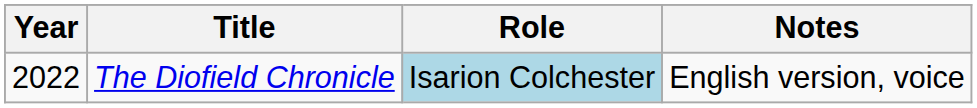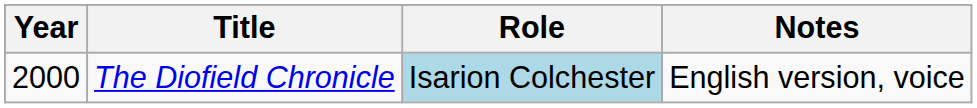 <table class="wikitable">
 <tr>
 <th>Year</th>
 <th>Title</th>
 <th>Role</th>
 <th>Notes</th>
 </tr>
 <tr>
-<td>2022</td>
+<td>2000</td>
 <td><em><a href='#'>The Diofield Chronicle</a></em></td>
 <td style="background: lightblue;">Isarion Colchester</td>
 <td>English version, voice</td>
 </tr>
 </table>
